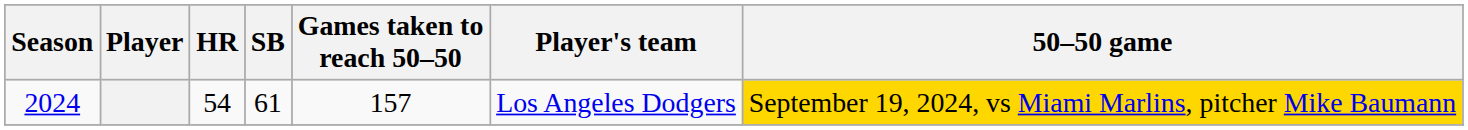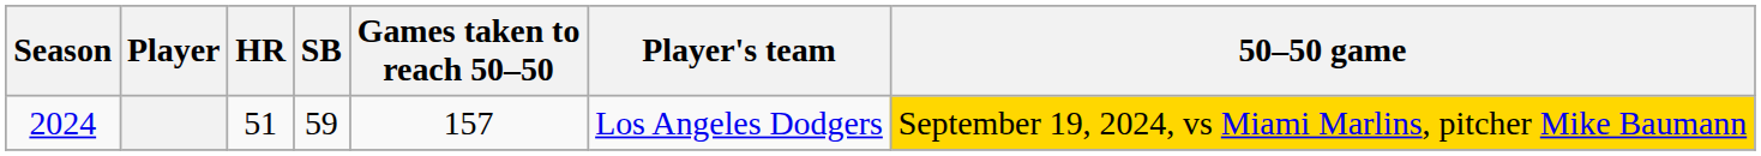 <table class="wikitable sortable plainrowheaders" style="text-align:center;">
 <tr>
 <th scope="col">Season</th>
 <th scope="col">Player</th>
 <th scope="col">HR</th>
 <th scope="col">SB</th>
 <th scope="col">Games taken to<br> reach 50–50</th>
 <th scope="col">Player's team</th>
 <th scope="col">50–50 game</th>
 </tr>
 <tr>
 <td><a href='#'>2024</a></td>
 <th scope="row" style="text-align:center; "></th>
-<td>54</td>
-<td>61</td>
+<td>51</td>
+<td>59</td>
 <td>157</td>
 <td><a href='#'>Los Angeles Dodgers</a></td>
 <td style="background: gold;">September 19, 2024, vs <a href='#'>Miami Marlins</a>, pitcher <a href='#'>Mike Baumann</a></td>
 </tr>
 </table>
